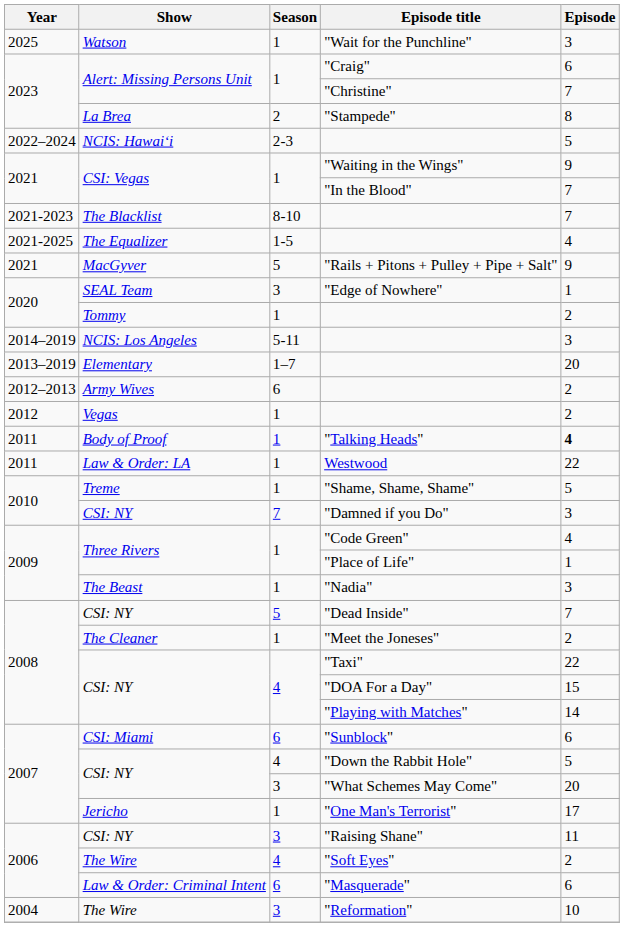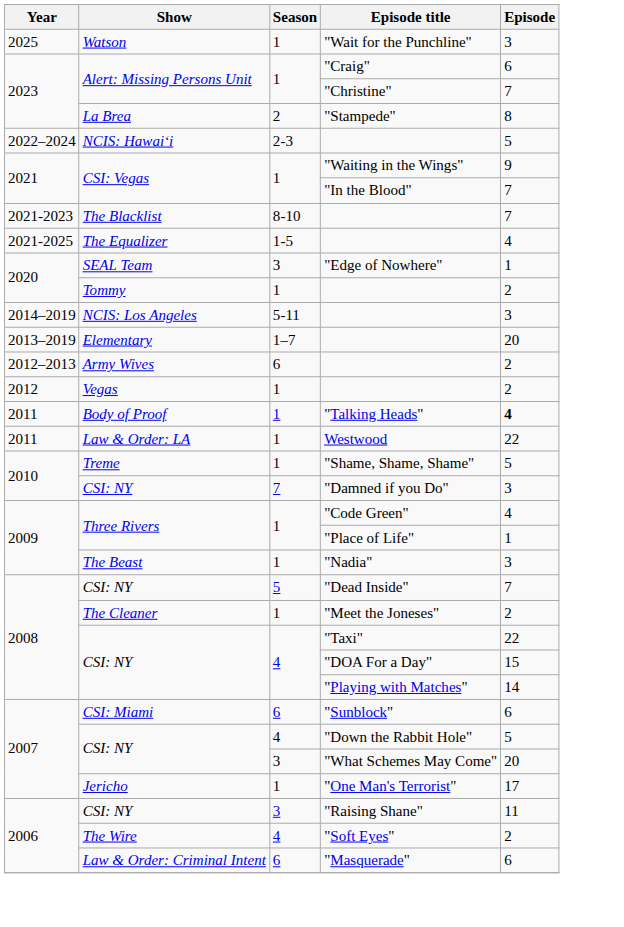 <table class="wikitable" style="font-size: 95%;">
 <tr>
 <th>Year</th>
 <th>Show</th>
 <th>Season</th>
 <th>Episode title</th>
 <th>Episode</th>
 </tr>
 <tr>
 <td>2025</td>
 <td><em><a href='#'>Watson</a></em></td>
 <td>1</td>
 <td>"Wait for the Punchline"</td>
 <td>3</td>
 </tr>
 <tr>
 <td rowspan=3>2023</td>
 <td rowspan=2><em><a href='#'>Alert: Missing Persons Unit</a></em></td>
 <td rowspan=2>1</td>
 <td>"Craig"</td>
 <td>6</td>
 </tr>
 <tr>
 <td>"Christine"</td>
 <td>7</td>
 </tr>
 <tr>
 <td><em><a href='#'>La Brea</a></em></td>
 <td>2</td>
 <td>"Stampede"</td>
 <td>8</td>
 </tr>
 <tr>
 <td>2022–2024</td>
 <td><em><a href='#'>NCIS: Hawaiʻi</a></em></td>
 <td>2-3</td>
 <td></td>
 <td>5</td>
 </tr>
 <tr>
 <td rowspan=2>2021</td>
 <td rowspan=2><em><a href='#'>CSI: Vegas</a></em></td>
 <td rowspan=2>1</td>
 <td>"Waiting in the Wings"</td>
 <td>9</td>
 </tr>
 <tr>
 <td>"In the Blood"</td>
 <td>7</td>
 </tr>
 <tr>
 <td>2021-2023</td>
 <td><em><a href='#'>The Blacklist</a></em></td>
 <td>8-10</td>
 <td></td>
 <td>7</td>
 </tr>
 <tr>
 <td>2021-2025</td>
 <td><em><a href='#'>The Equalizer</a></em></td>
 <td>1-5</td>
 <td></td>
 <td>4</td>
-</tr>
-<tr>
-<td>2021</td>
-<td><em><a href='#'>MacGyver</a></em></td>
-<td>5</td>
-<td>"Rails + Pitons + Pulley + Pipe + Salt"</td>
-<td>9</td>
 </tr>
 <tr>
 <td rowspan=2>2020</td>
 <td><em><a href='#'>SEAL Team</a></em></td>
 <td>3</td>
 <td>"Edge of Nowhere"</td>
 <td>1</td>
 </tr>
 <tr>
 <td><em><a href='#'>Tommy</a></em></td>
 <td>1</td>
 <td></td>
 <td>2</td>
 </tr>
 <tr>
 <td>2014–2019</td>
 <td><em><a href='#'>NCIS: Los Angeles</a></em></td>
 <td>5-11</td>
 <td></td>
 <td>3</td>
 </tr>
 <tr>
 <td>2013–2019</td>
 <td><em><a href='#'>Elementary</a></em></td>
 <td>1–7</td>
 <td></td>
 <td>20</td>
 </tr>
 <tr>
 <td>2012–2013</td>
 <td><em><a href='#'>Army Wives</a></em></td>
 <td>6</td>
 <td></td>
 <td>2</td>
 </tr>
 <tr>
 <td>2012</td>
 <td><em><a href='#'>Vegas</a></em></td>
 <td>1</td>
 <td></td>
 <td>2</td>
 </tr>
 <tr>
 <td>2011</td>
 <td><em><a href='#'>Body of Proof</a></em></td>
 <td><a href='#'>1</a></td>
 <td>"<a href='#'>Talking Heads</a>"</td>
 <td><strong>4</strong></td>
 </tr>
 <tr>
 <td>2011</td>
 <td><em><a href='#'>Law & Order: LA</a></em></td>
 <td>1</td>
 <td><a href='#'>Westwood</a></td>
 <td>22</td>
 </tr>
 <tr>
 <td rowspan=2>2010</td>
 <td><em><a href='#'>Treme</a></em></td>
 <td>1</td>
 <td>"Shame, Shame, Shame"</td>
 <td>5</td>
 </tr>
 <tr>
 <td><em><a href='#'>CSI: NY</a></em></td>
 <td><a href='#'>7</a></td>
 <td>"Damned if you Do"</td>
 <td>3</td>
 </tr>
 <tr>
 <td rowspan=3>2009</td>
 <td rowspan=2><em><a href='#'>Three Rivers</a></em></td>
 <td rowspan=2>1</td>
 <td>"Code Green"</td>
 <td>4</td>
 </tr>
 <tr>
 <td>"Place of Life"</td>
 <td>1</td>
 </tr>
 <tr>
 <td><em><a href='#'>The Beast</a></em></td>
 <td>1</td>
 <td>"Nadia"</td>
 <td>3</td>
 </tr>
 <tr>
 <td rowspan=5>2008</td>
 <td><em>CSI: NY</em></td>
 <td><a href='#'>5</a></td>
 <td>"Dead Inside"</td>
 <td>7</td>
 </tr>
 <tr>
 <td><em><a href='#'>The Cleaner</a></em></td>
 <td>1</td>
 <td>"Meet the Joneses"</td>
 <td>2</td>
 </tr>
 <tr>
 <td rowspan=3><em>CSI: NY</em></td>
 <td rowspan=3><a href='#'>4</a></td>
 <td>"Taxi"</td>
 <td>22</td>
 </tr>
 <tr>
 <td>"DOA For a Day"</td>
 <td>15</td>
 </tr>
 <tr>
 <td>"<a href='#'>Playing with Matches</a>"</td>
 <td>14</td>
 </tr>
 <tr>
 <td rowspan=4>2007</td>
 <td><em><a href='#'>CSI: Miami</a></em></td>
 <td><a href='#'>6</a></td>
 <td>"<a href='#'>Sunblock</a>"</td>
 <td>6</td>
 </tr>
 <tr>
 <td rowspan=2><em>CSI: NY</em></td>
 <td>4</td>
 <td>"Down the Rabbit Hole"</td>
 <td>5</td>
 </tr>
 <tr>
 <td>3</td>
 <td>"What Schemes May Come"</td>
 <td>20</td>
 </tr>
 <tr>
 <td><em><a href='#'>Jericho</a></em></td>
 <td>1</td>
 <td>"<a href='#'>One Man's Terrorist</a>"</td>
 <td>17</td>
 </tr>
 <tr>
 <td rowspan=3>2006</td>
 <td><em>CSI: NY</em></td>
 <td><a href='#'>3</a></td>
 <td>"Raising Shane"</td>
 <td>11</td>
 </tr>
 <tr>
 <td><em><a href='#'>The Wire</a></em></td>
 <td><a href='#'>4</a></td>
 <td>"<a href='#'>Soft Eyes</a>"</td>
 <td>2</td>
 </tr>
 <tr>
 <td><em><a href='#'>Law & Order: Criminal Intent</a></em></td>
 <td><a href='#'>6</a></td>
 <td>"<a href='#'>Masquerade</a>"</td>
 <td>6</td>
 </tr>
 <tr>
-<td>2004</td>
-<td><em>The Wire</em></td>
-<td><a href='#'>3</a></td>
-<td>"<a href='#'>Reformation</a>"</td>
-<td>10</td>
-</tr>
-<tr>
 </tr>
 </table>
